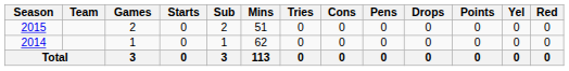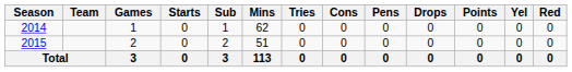 <table class="wikitable" style="text-align:center; line-height:90%; font-size:95%; width:60%;">
 <tr>
 <th>Season</th>
 <th>Team</th>
 <th>Games</th>
 <th>Starts</th>
 <th>Sub</th>
 <th>Mins</th>
 <th>Tries</th>
 <th>Cons</th>
 <th>Pens</th>
 <th>Drops</th>
 <th>Points</th>
 <th>Yel</th>
 <th>Red</th>
 </tr>
 <tr>
-<td><a href='#'>2015</a></td>
+<td><a href='#'>2014</a></td>
 <td></td>
-<td>2</td>
+<td>1</td>
 <td>0</td>
-<td>2</td>
-<td>51</td>
+<td>1</td>
+<td>62</td>
 <td>0</td>
 <td>0</td>
 <td>0</td>
 <td>0</td>
 <td>0</td>
 <td>0</td>
 <td>0</td>
 </tr>
 <tr>
-<td><a href='#'>2014</a></td>
+<td><a href='#'>2015</a></td>
 <td></td>
-<td>1</td>
+<td>2</td>
 <td>0</td>
-<td>1</td>
-<td>62</td>
+<td>2</td>
+<td>51</td>
 <td>0</td>
 <td>0</td>
 <td>0</td>
 <td>0</td>
 <td>0</td>
 <td>0</td>
 <td>0</td>
 </tr>
 <tr>
 <th colspan="2">Total</th>
 <th>3</th>
 <th>0</th>
 <th>3</th>
 <th>113</th>
 <th>0</th>
 <th>0</th>
 <th>0</th>
 <th>0</th>
 <th>0</th>
 <th>0</th>
 <th>0</th>
 </tr>
 </table>
